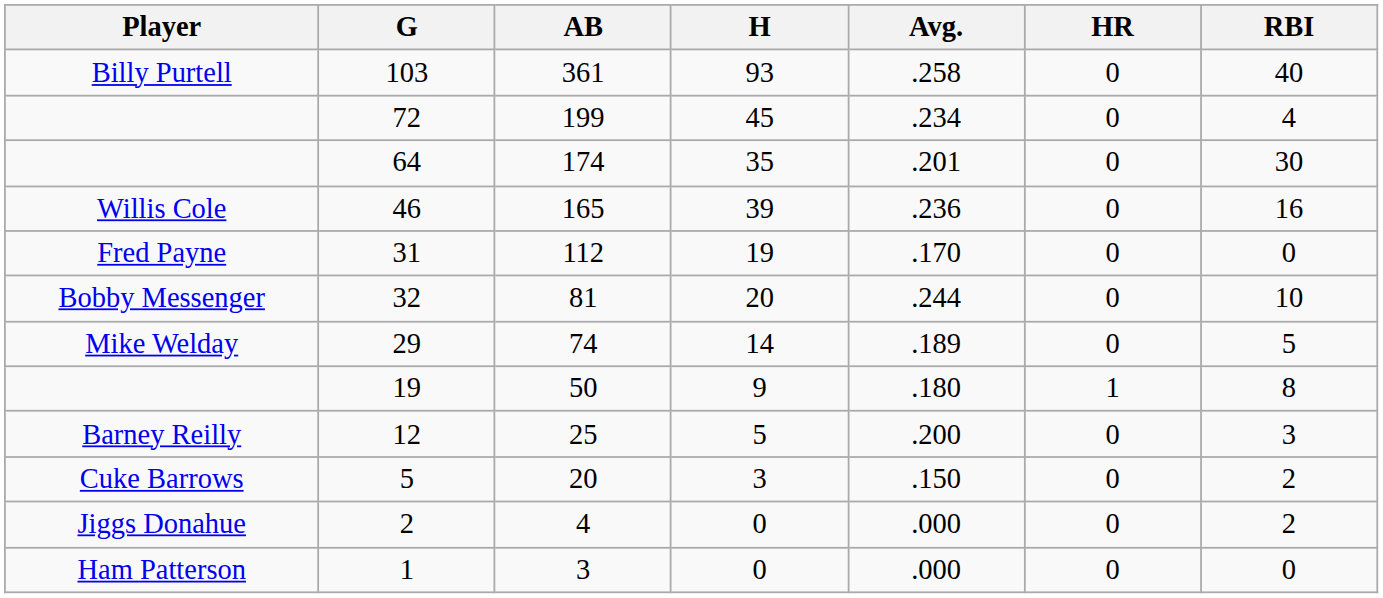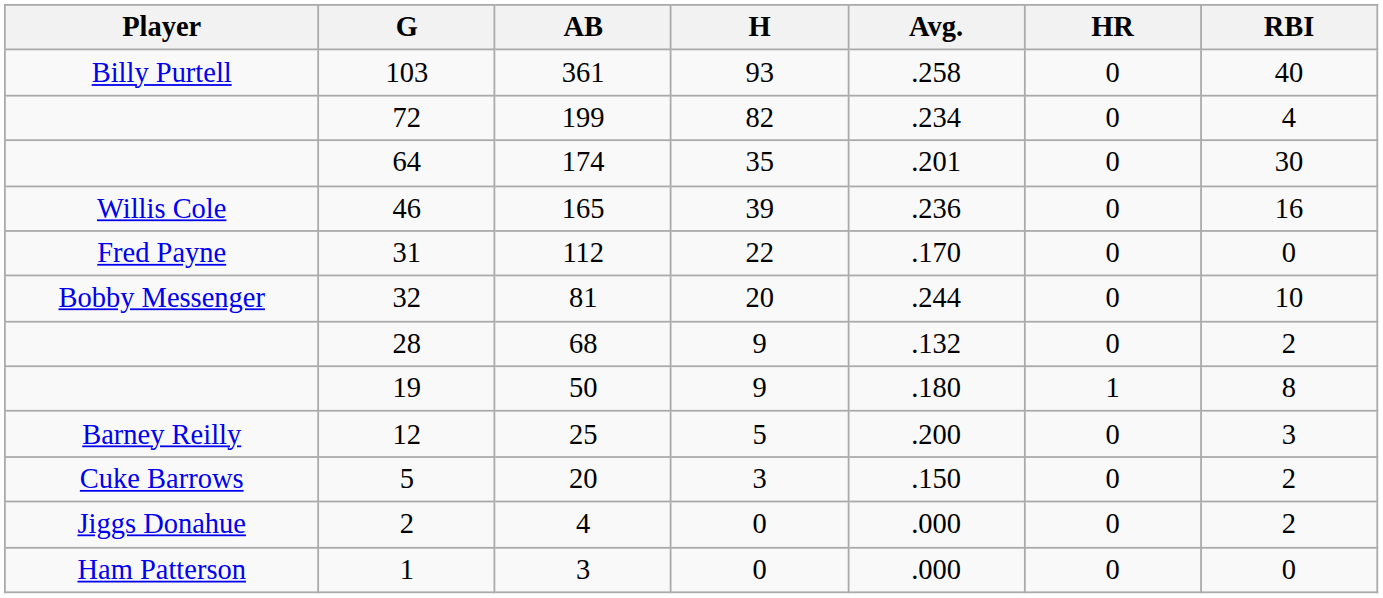 <table class="wikitable sortable">
 <tr>
 <th bgcolor="#DDDDFF" width="16%">Player</th>
 <th bgcolor="#DDDDFF" width="9%">G</th>
 <th bgcolor="#DDDDFF" width="9%">AB</th>
 <th bgcolor="#DDDDFF" width="9%">H</th>
 <th bgcolor="#DDDDFF" width="9%">Avg.</th>
 <th bgcolor="#DDDDFF" width="9%">HR</th>
 <th bgcolor="#DDDDFF" width="9%">RBI</th>
 </tr>
 <tr align="center">
 <td><a href='#'>Billy Purtell</a></td>
 <td>103</td>
 <td>361</td>
 <td>93</td>
 <td>.258</td>
 <td>0</td>
 <td>40</td>
 </tr>
 <tr align="center">
 <td></td>
 <td>72</td>
 <td>199</td>
-<td>45</td>
+<td>82</td>
 <td>.234</td>
 <td>0</td>
 <td>4</td>
 </tr>
 <tr align="center">
 <td></td>
 <td>64</td>
 <td>174</td>
 <td>35</td>
 <td>.201</td>
 <td>0</td>
 <td>30</td>
 </tr>
 <tr align="center">
 <td><a href='#'>Willis Cole</a></td>
 <td>46</td>
 <td>165</td>
 <td>39</td>
 <td>.236</td>
 <td>0</td>
 <td>16</td>
 </tr>
 <tr align="center">
 <td><a href='#'>Fred Payne</a></td>
 <td>31</td>
 <td>112</td>
-<td>19</td>
+<td>22</td>
 <td>.170</td>
 <td>0</td>
 <td>0</td>
 </tr>
 <tr align="center">
 <td><a href='#'>Bobby Messenger</a></td>
 <td>32</td>
 <td>81</td>
 <td>20</td>
 <td>.244</td>
 <td>0</td>
 <td>10</td>
 </tr>
 <tr align="center">
-<td><a href='#'>Mike Welday</a></td>
-<td>29</td>
-<td>74</td>
-<td>14</td>
-<td>.189</td>
+<td></td>
+<td>28</td>
+<td>68</td>
+<td>9</td>
+<td>.132</td>
 <td>0</td>
-<td>5</td>
+<td>2</td>
 </tr>
 <tr align="center">
 <td></td>
 <td>19</td>
 <td>50</td>
 <td>9</td>
 <td>.180</td>
 <td>1</td>
 <td>8</td>
 </tr>
 <tr align="center">
 <td><a href='#'>Barney Reilly</a></td>
 <td>12</td>
 <td>25</td>
 <td>5</td>
 <td>.200</td>
 <td>0</td>
 <td>3</td>
 </tr>
 <tr align="center">
 <td><a href='#'>Cuke Barrows</a></td>
 <td>5</td>
 <td>20</td>
 <td>3</td>
 <td>.150</td>
 <td>0</td>
 <td>2</td>
 </tr>
 <tr align="center">
 <td><a href='#'>Jiggs Donahue</a></td>
 <td>2</td>
 <td>4</td>
 <td>0</td>
 <td>.000</td>
 <td>0</td>
 <td>2</td>
 </tr>
 <tr align="center">
 <td><a href='#'>Ham Patterson</a></td>
 <td>1</td>
 <td>3</td>
 <td>0</td>
 <td>.000</td>
 <td>0</td>
 <td>0</td>
 </tr>
 </table>
